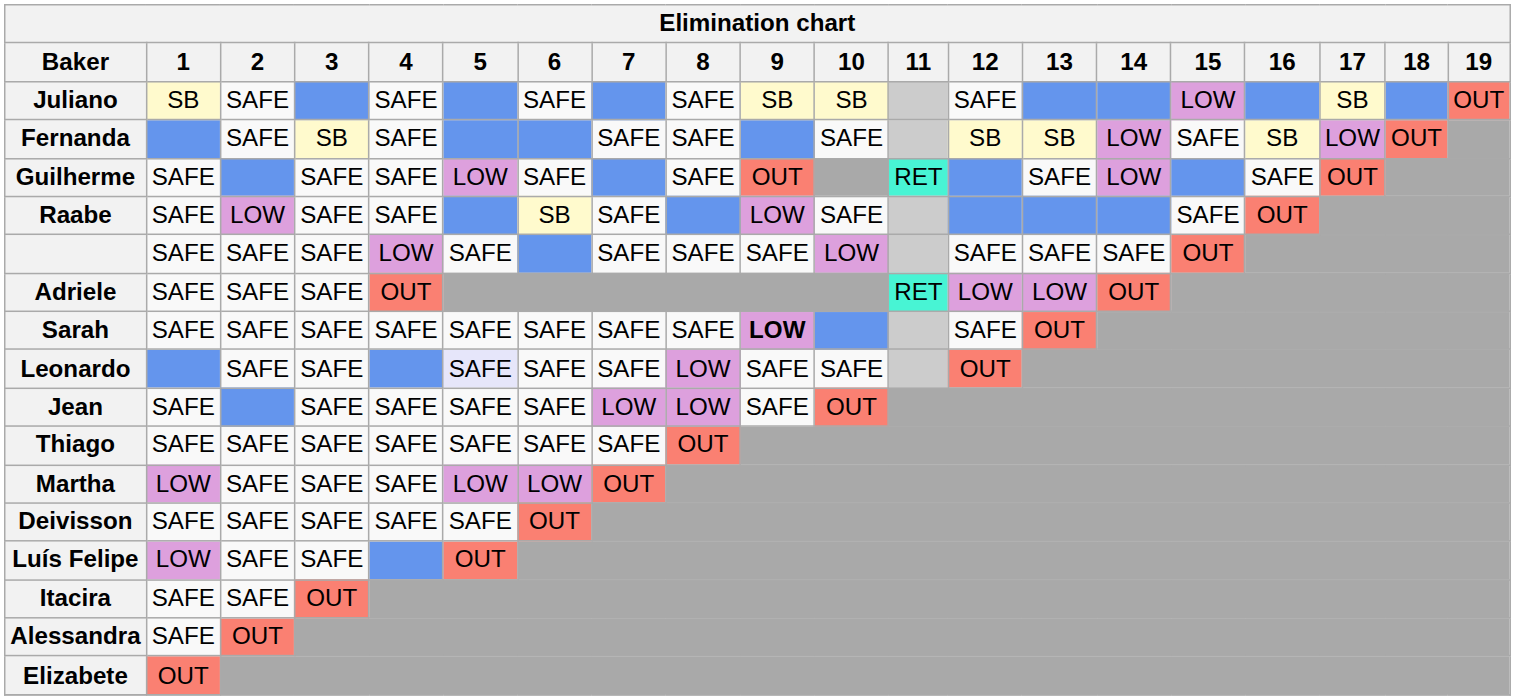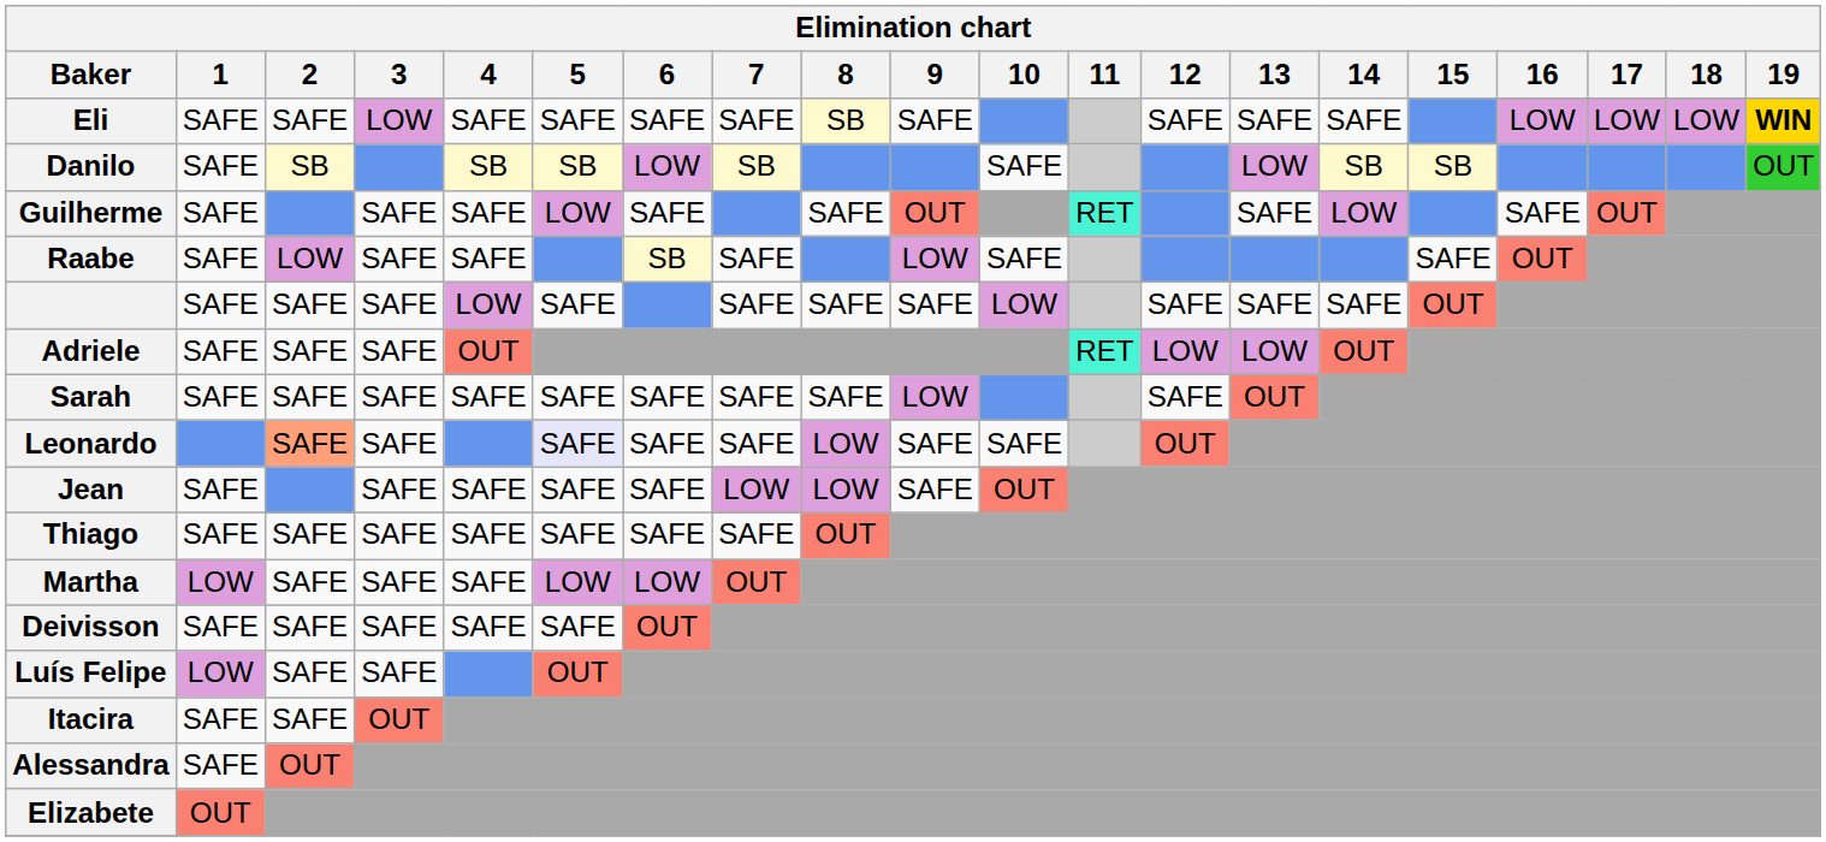 <table class="wikitable" style="text-align:center; font-size:100%; width: 100%">
 <tr>
 <th colspan=20>Elimination chart</th>
 </tr>
 <tr>
 <th width="08.00%">Baker</th>
 <th width="04.85%">1</th>
 <th width="04.85%">2</th>
 <th width="04.85%">3</th>
 <th width="04.85%">4</th>
 <th width="04.85%">5</th>
 <th width="04.85%">6</th>
 <th width="04.85%">7</th>
 <th width="04.85%">8</th>
 <th width="04.85%">9</th>
 <th width="04.85%">10</th>
 <th width="04.85%">11</th>
 <th width="04.85%">12</th>
 <th width="04.85%">13</th>
 <th width="04.85%">14</th>
 <th width="04.85%">15</th>
 <th width="04.85%">16</th>
 <th width="04.85%">17</th>
 <th width="04.85%">18</th>
 <th width="04.85%">19</th>
 </tr>
 <tr>
-<th>Juliano</th>
-<td bgcolor=FFFACD>SB</td>
+<th>Eli</th>
 <td>SAFE</td>
-<td bgcolor=6495ED></td>
 <td>SAFE</td>
-<td bgcolor=6495ED></td>
+<td bgcolor=DDA0DD>LOW</td>
 <td>SAFE</td>
-<td bgcolor=6495ED></td>
 <td>SAFE</td>
-<td bgcolor=FFFACD>SB</td>
-<td bgcolor=FFFACD>SB</td>
-<td bgcolor=CCCCCC></td>
 <td>SAFE</td>
-<td bgcolor=6495ED></td>
-<td bgcolor=6495ED></td>
-<td bgcolor=DDA0DD>LOW</td>
-<td bgcolor=6495ED></td>
-<td bgcolor=FFFACD>SB</td>
-<td bgcolor=6495ED></td>
-<td bgcolor=FA8072>OUT</td>
-</tr>
-<tr>
-<th>Fernanda</th>
-<td bgcolor=6495ED></td>
 <td>SAFE</td>
 <td bgcolor=FFFACD>SB</td>
 <td>SAFE</td>
 <td bgcolor=6495ED></td>
-<td bgcolor=6495ED></td>
+<td bgcolor=CCCCCC></td>
+<td>SAFE</td>
 <td>SAFE</td>
 <td>SAFE</td>
 <td bgcolor=6495ED></td>
+<td bgcolor=DDA0DD>LOW</td>
+<td bgcolor=DDA0DD>LOW</td>
+<td bgcolor=DDA0DD>LOW</td>
+<td bgcolor=FFD700><strong>WIN</strong></td>
+</tr>
+<tr>
+<th>Danilo</th>
 <td>SAFE</td>
-<td bgcolor=CCCCCC></td>
+<td bgcolor=FFFACD>SB</td>
+<td bgcolor=6495ED></td>
 <td bgcolor=FFFACD>SB</td>
 <td bgcolor=FFFACD>SB</td>
 <td bgcolor=DDA0DD>LOW</td>
+<td bgcolor=FFFACD>SB</td>
+<td bgcolor=6495ED></td>
+<td bgcolor=6495ED></td>
 <td>SAFE</td>
+<td bgcolor=CCCCCC></td>
+<td bgcolor=6495ED></td>
+<td bgcolor=DDA0DD>LOW</td>
 <td bgcolor=FFFACD>SB</td>
-<td bgcolor=DDA0DD>LOW</td>
-<td bgcolor=FA8072>OUT</td>
-<td bgcolor=A9A9A9></td>
+<td bgcolor=FFFACD>SB</td>
+<td bgcolor=6495ED></td>
+<td bgcolor=6495ED></td>
+<td bgcolor=6495ED></td>
+<td bgcolor=32CD32>OUT</td>
 </tr>
 <tr>
 <th>Guilherme</th>
 <td>SAFE</td>
 <td bgcolor=6495ED></td>
 <td>SAFE</td>
 <td>SAFE</td>
 <td bgcolor=DDA0DD>LOW</td>
 <td>SAFE</td>
 <td bgcolor=6495ED></td>
 <td>SAFE</td>
 <td bgcolor=FA8072>OUT</td>
 <td bgcolor=A9A9A9></td>
 <td bgcolor=48F4D4>RET</td>
 <td bgcolor=6495ED></td>
 <td>SAFE</td>
 <td bgcolor=DDA0DD>LOW</td>
 <td bgcolor=6495ED></td>
 <td>SAFE</td>
 <td bgcolor=FA8072>OUT</td>
 <td bgcolor=A9A9A9 colspan=2></td>
 </tr>
 <tr>
 <th>Raabe</th>
 <td>SAFE</td>
 <td bgcolor=DDA0DD>LOW</td>
 <td>SAFE</td>
 <td>SAFE</td>
 <td bgcolor=6495ED></td>
 <td bgcolor=FFFACD>SB</td>
 <td>SAFE</td>
 <td bgcolor=6495ED></td>
 <td bgcolor=DDA0DD>LOW</td>
 <td>SAFE</td>
 <td bgcolor=CCCCCC></td>
 <td bgcolor=6495ED></td>
 <td bgcolor=6495ED></td>
 <td bgcolor=6495ED></td>
 <td>SAFE</td>
 <td bgcolor=FA8072>OUT</td>
 <td bgcolor=A9A9A9 colspan=3></td>
 </tr>
 <tr>
 <th></th>
 <td>SAFE</td>
 <td>SAFE</td>
 <td>SAFE</td>
 <td bgcolor=DDA0DD>LOW</td>
 <td>SAFE</td>
 <td bgcolor=6495ED></td>
 <td>SAFE</td>
 <td>SAFE</td>
 <td>SAFE</td>
 <td bgcolor=DDA0DD>LOW</td>
 <td bgcolor=CCCCCC></td>
 <td>SAFE</td>
 <td>SAFE</td>
 <td>SAFE</td>
 <td bgcolor=FA8072>OUT</td>
 <td bgcolor=A9A9A9 colspan=4></td>
 </tr>
 <tr>
 <th>Adriele</th>
 <td>SAFE</td>
 <td>SAFE</td>
 <td>SAFE</td>
 <td bgcolor=FA8072>OUT</td>
 <td bgcolor=A9A9A9 colspan=6></td>
 <td bgcolor=48F4D4>RET</td>
 <td bgcolor=DDA0DD>LOW</td>
 <td bgcolor=DDA0DD>LOW</td>
 <td bgcolor=FA8072>OUT</td>
 <td bgcolor=A9A9A9 colspan=5></td>
 </tr>
 <tr>
 <th>Sarah</th>
 <td>SAFE</td>
 <td>SAFE</td>
 <td>SAFE</td>
 <td>SAFE</td>
 <td>SAFE</td>
 <td>SAFE</td>
 <td>SAFE</td>
 <td>SAFE</td>
-<td bgcolor=DDA0DD><strong>LOW</strong></td>
+<td bgcolor=DDA0DD>LOW</td>
 <td bgcolor=6495ED></td>
 <td bgcolor=CCCCCC></td>
 <td>SAFE</td>
 <td bgcolor=FA8072>OUT</td>
 <td bgcolor=A9A9A9 colspan=6></td>
 </tr>
 <tr>
 <th>Leonardo</th>
 <td bgcolor=6495ED></td>
-<td>SAFE</td>
+<td style="background: lightsalmon;">SAFE</td>
 <td>SAFE</td>
 <td bgcolor=6495ED></td>
 <td style="background: lavender;">SAFE</td>
 <td>SAFE</td>
 <td>SAFE</td>
 <td bgcolor=DDA0DD>LOW</td>
 <td>SAFE</td>
 <td>SAFE</td>
 <td bgcolor=CCCCCC></td>
 <td bgcolor=FA8072>OUT</td>
 <td bgcolor=A9A9A9 colspan=7></td>
 </tr>
 <tr>
 <th>Jean</th>
 <td>SAFE</td>
 <td bgcolor=6495ED></td>
 <td>SAFE</td>
 <td>SAFE</td>
 <td>SAFE</td>
 <td>SAFE</td>
 <td bgcolor=DDA0DD>LOW</td>
 <td bgcolor=DDA0DD>LOW</td>
 <td>SAFE</td>
 <td bgcolor=FA8072>OUT</td>
 <td bgcolor=A9A9A9 colspan=9></td>
 </tr>
 <tr>
 <th>Thiago</th>
 <td>SAFE</td>
 <td>SAFE</td>
 <td>SAFE</td>
 <td>SAFE</td>
 <td>SAFE</td>
 <td>SAFE</td>
 <td>SAFE</td>
 <td bgcolor=FA8072>OUT</td>
 <td bgcolor=A9A9A9 colspan=11></td>
 </tr>
 <tr>
 <th>Martha</th>
 <td bgcolor=DDA0DD>LOW</td>
 <td>SAFE</td>
 <td>SAFE</td>
 <td>SAFE</td>
 <td bgcolor=DDA0DD>LOW</td>
 <td bgcolor=DDA0DD>LOW</td>
 <td bgcolor=FA8072>OUT</td>
 <td bgcolor=A9A9A9 colspan=12></td>
 </tr>
 <tr>
 <th>Deivisson</th>
 <td>SAFE</td>
 <td>SAFE</td>
 <td>SAFE</td>
 <td>SAFE</td>
 <td>SAFE</td>
 <td bgcolor=FA8072>OUT</td>
 <td bgcolor=A9A9A9 colspan=13></td>
 </tr>
 <tr>
 <th>Luís Felipe</th>
 <td bgcolor=DDA0DD>LOW</td>
 <td>SAFE</td>
 <td>SAFE</td>
 <td bgcolor=6495ED></td>
 <td bgcolor=FA8072>OUT</td>
 <td bgcolor=A9A9A9 colspan=14></td>
 </tr>
 <tr>
 <th>Itacira</th>
 <td>SAFE</td>
 <td>SAFE</td>
 <td bgcolor=FA8072>OUT</td>
 <td bgcolor=A9A9A9 colspan=16></td>
 </tr>
 <tr>
 <th>Alessandra</th>
 <td>SAFE</td>
 <td bgcolor=FA8072>OUT</td>
 <td bgcolor=A9A9A9 colspan=17></td>
 </tr>
 <tr>
 <th>Elizabete</th>
 <td bgcolor=FA8072>OUT</td>
 <td bgcolor=A9A9A9 colspan=18></td>
 </tr>
 <tr>
 </tr>
 </table>
